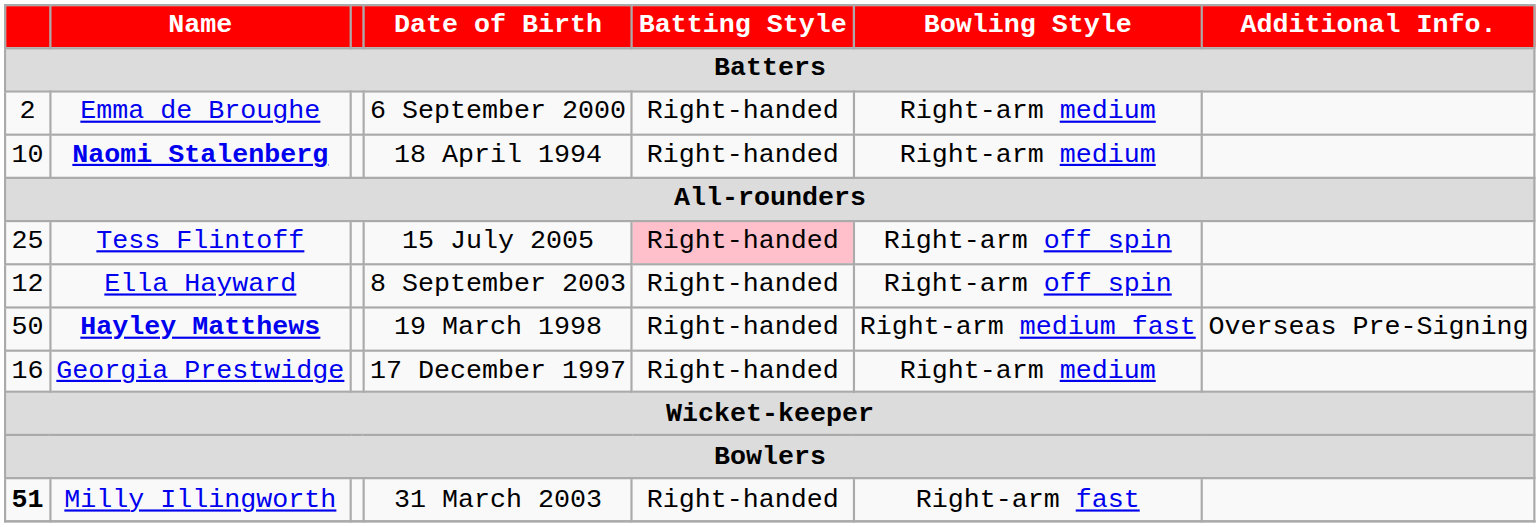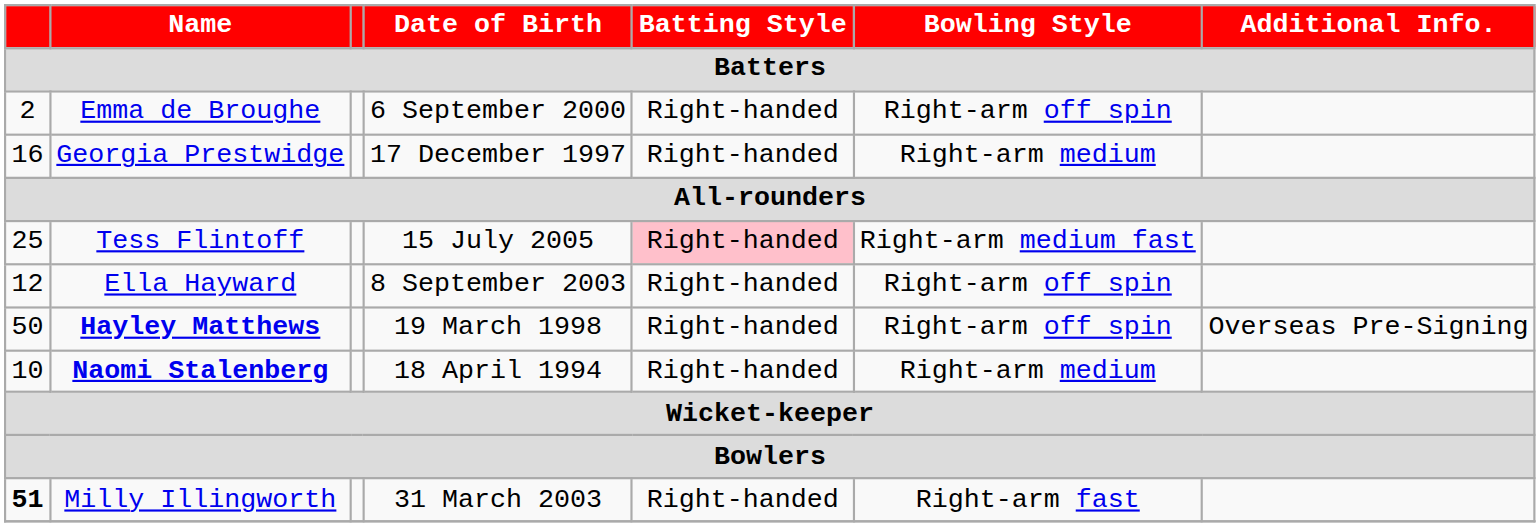 <table class="wikitable" style="font-size:95%;">
 <tr>
 <th style="background:red; color:white; text-align:center;"></th>
 <th style="background:red; color:white; text-align:center;">Name</th>
 <th style="background:red; color:white; text-align:center;"></th>
 <th style="background:red; color:white; text-align:center;">Date of Birth</th>
 <th style="background:red; color:white; text-align:center;">Batting Style</th>
 <th style="background:red; color:white; text-align:center;">Bowling Style</th>
 <th style="background:red; color:white; text-align:center;">Additional Info.</th>
 </tr>
 <tr>
 <th colspan="7" style="background: #DCDCDC; text-align:center;">Batters</th>
 </tr>
 <tr align="center">
 <td>2</td>
 <td><a href='#'>Emma de Broughe</a></td>
 <td></td>
 <td>6 September 2000</td>
 <td>Right-handed</td>
-<td>Right-arm <a href='#'>medium</a></td>
+<td>Right-arm <a href='#'>off spin</a></td>
 <td></td>
 </tr>
 <tr align="center">
-<td>10</td>
-<td><strong><a href='#'>Naomi Stalenberg</a></strong></td>
+<td>16</td>
+<td><a href='#'>Georgia Prestwidge</a></td>
 <td></td>
-<td>18 April 1994</td>
+<td>17 December 1997</td>
 <td>Right-handed</td>
 <td>Right-arm <a href='#'>medium</a></td>
 <td></td>
 </tr>
 <tr>
 <th colspan="7" style="background: #DCDCDC; text-align:center;">All-rounders</th>
 </tr>
 <tr align="center">
 <td>25</td>
 <td><a href='#'>Tess Flintoff</a></td>
 <td></td>
 <td>15 July 2005</td>
 <td style="background: pink;">Right-handed</td>
-<td>Right-arm <a href='#'>off spin</a></td>
+<td>Right-arm <a href='#'>medium fast</a></td>
 <td></td>
 </tr>
 <tr align="center">
 <td>12</td>
 <td><a href='#'>Ella Hayward</a></td>
 <td></td>
 <td>8 September 2003</td>
 <td>Right-handed</td>
 <td>Right-arm <a href='#'>off spin</a></td>
 <td></td>
 </tr>
 <tr align="center">
 <td>50</td>
 <td><strong><a href='#'>Hayley Matthews</a></strong></td>
 <td></td>
 <td>19 March 1998</td>
 <td>Right-handed</td>
-<td>Right-arm <a href='#'>medium fast</a></td>
+<td>Right-arm <a href='#'>off spin</a></td>
 <td>Overseas Pre-Signing</td>
 </tr>
 <tr align="center">
-<td>16</td>
-<td><a href='#'>Georgia Prestwidge</a></td>
+<td>10</td>
+<td><strong><a href='#'>Naomi Stalenberg</a></strong></td>
 <td></td>
-<td>17 December 1997</td>
+<td>18 April 1994</td>
 <td>Right-handed</td>
 <td>Right-arm <a href='#'>medium</a></td>
 <td></td>
 </tr>
 <tr>
 <th colspan="7" style="background: #DCDCDC; text-align:center;">Wicket-keeper</th>
 </tr>
 <tr>
 <th colspan="7" style="background: #DCDCDC; text-align:center;">Bowlers</th>
 </tr>
 <tr align="center">
 <td><strong>51</strong></td>
 <td><a href='#'>Milly Illingworth</a></td>
 <td></td>
 <td>31 March 2003</td>
 <td>Right-handed</td>
 <td>Right-arm <a href='#'>fast</a></td>
 <td></td>
 </tr>
 <tr>
 </tr>
 </table>
